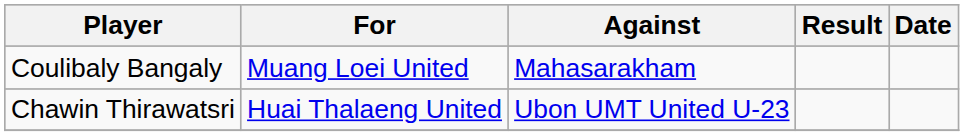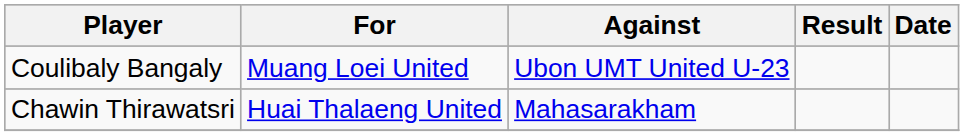 <table class="wikitable sortable">
 <tr>
 <th>Player</th>
 <th>For</th>
 <th>Against</th>
 <th align=center>Result</th>
 <th>Date</th>
 </tr>
 <tr>
 <td> Coulibaly Bangaly</td>
 <td><a href='#'>Muang Loei United</a></td>
-<td><a href='#'>Mahasarakham</a></td>
+<td><a href='#'>Ubon UMT United U-23</a></td>
 <td></td>
 <td></td>
 </tr>
 <tr>
 <td> Chawin Thirawatsri</td>
 <td><a href='#'>Huai Thalaeng United</a></td>
-<td><a href='#'>Ubon UMT United U-23</a></td>
+<td><a href='#'>Mahasarakham</a></td>
 <td> </td>
 <td></td>
 </tr>
 <tr>
 </tr>
 </table>
